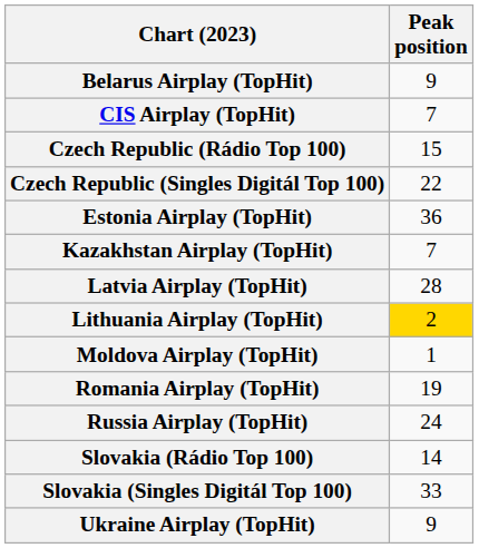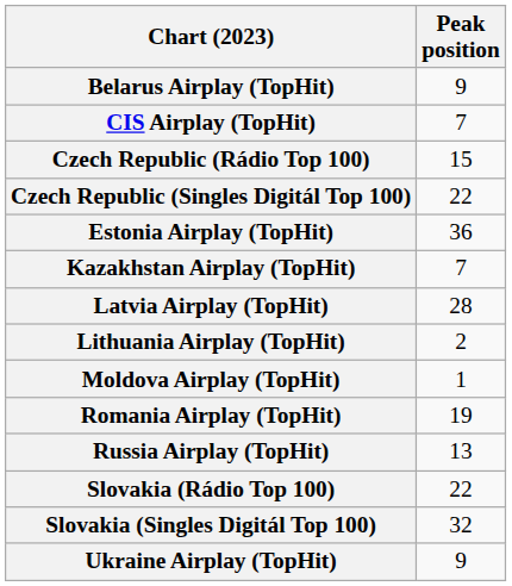 <table class="wikitable sortable plainrowheaders" style="text-align:center">
 <tr>
 <th scope="col">Chart (2023)</th>
 <th scope="col">Peak<br>position</th>
 </tr>
 <tr>
 <th scope="row">Belarus Airplay (TopHit)</th>
 <td>9</td>
 </tr>
 <tr>
 <th scope="row"><a href='#'>CIS</a> Airplay (TopHit)</th>
 <td>7</td>
 </tr>
 <tr>
 <th scope="row">Czech Republic (Rádio Top 100)</th>
 <td>15</td>
 </tr>
 <tr>
 <th scope="row">Czech Republic (Singles Digitál Top 100)</th>
 <td>22</td>
 </tr>
 <tr>
 <th scope="row">Estonia Airplay (TopHit)</th>
 <td>36</td>
 </tr>
 <tr>
 <th scope="row">Kazakhstan Airplay (TopHit)</th>
 <td>7</td>
 </tr>
 <tr>
 <th scope="row">Latvia Airplay (TopHit)</th>
 <td>28</td>
 </tr>
 <tr>
 <th scope="row">Lithuania Airplay (TopHit)</th>
-<td style="background: gold;">2</td>
+<td>2</td>
 </tr>
 <tr>
 <th scope="row">Moldova Airplay (TopHit)</th>
 <td>1</td>
 </tr>
 <tr>
 <th scope="row">Romania Airplay (TopHit)</th>
 <td>19</td>
 </tr>
 <tr>
 <th scope="row">Russia Airplay (TopHit)</th>
-<td>24</td>
+<td>13</td>
 </tr>
 <tr>
 <th scope="row">Slovakia (Rádio Top 100)</th>
-<td>14</td>
+<td>22</td>
 </tr>
 <tr>
 <th scope="row">Slovakia (Singles Digitál Top 100)</th>
-<td>33</td>
+<td>32</td>
 </tr>
 <tr>
 <th scope="row">Ukraine Airplay (TopHit)</th>
 <td>9</td>
 </tr>
 </table>
